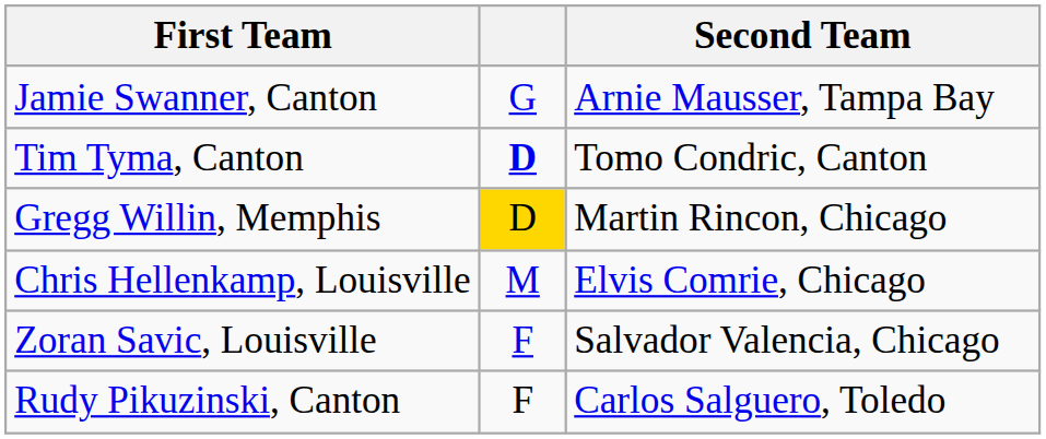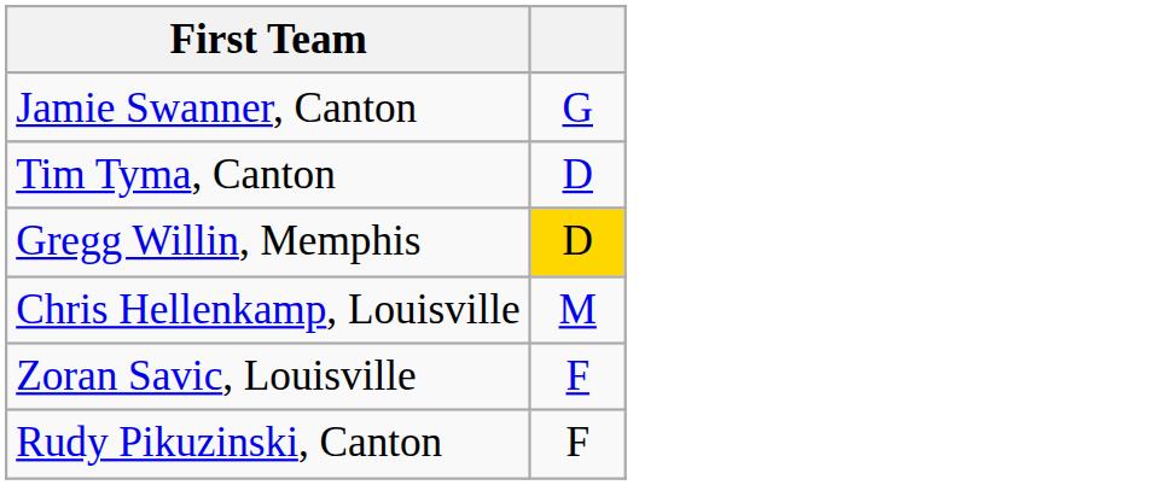 <table class="wikitable">
 <tr>
 <th width=190>First Team</th>
 <th width=28></th>
-<th width=190>Second Team</th>
 </tr>
 <tr>
 <td><a href='#'>Jamie Swanner</a>, Canton</td>
 <td align=center><a href='#'>G</a></td>
-<td><a href='#'>Arnie Mausser</a>, Tampa Bay</td>
 </tr>
 <tr>
 <td><a href='#'>Tim Tyma</a>, Canton</td>
-<td align=center><strong><a href='#'>D</a></strong></td>
-<td>Tomo Condric, Canton</td>
+<td align=center><a href='#'>D</a></td>
 </tr>
 <tr>
 <td><a href='#'>Gregg Willin</a>, Memphis</td>
 <td align=center style="background: gold;">D</td>
-<td>Martin Rincon, Chicago</td>
 </tr>
 <tr>
 <td><a href='#'>Chris Hellenkamp</a>, Louisville</td>
 <td align=center><a href='#'>M</a></td>
-<td><a href='#'>Elvis Comrie</a>, Chicago</td>
 </tr>
 <tr>
 <td><a href='#'>Zoran Savic</a>, Louisville</td>
 <td align=center><a href='#'>F</a></td>
-<td>Salvador Valencia, Chicago</td>
 </tr>
 <tr>
 <td><a href='#'>Rudy Pikuzinski</a>, Canton</td>
 <td align=center>F</td>
-<td><a href='#'>Carlos Salguero</a>, Toledo</td>
 </tr>
 </table>
